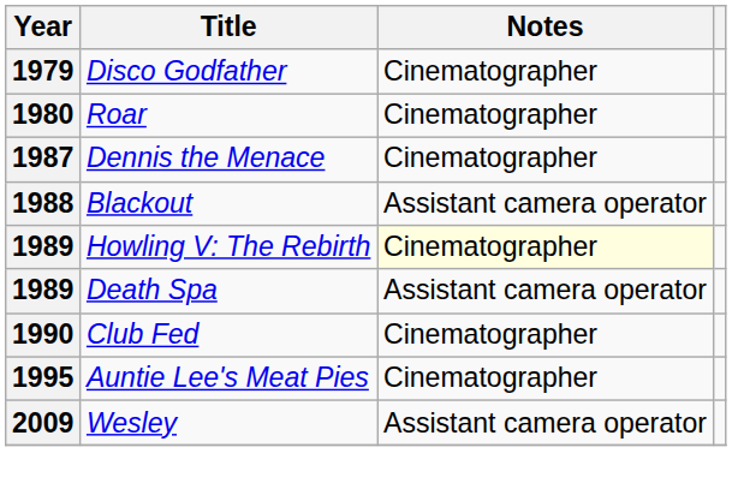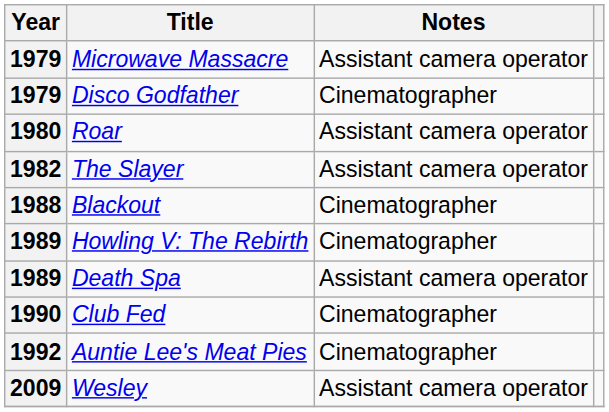 <table class="wikitable plainrowheaders sortable" style="margin-right: 0;">
 <tr>
 <th scope="col">Year</th>
 <th scope="col">Title</th>
 <th scope="col" class="unsortable">Notes</th>
 <th scope="col" class="unsortable"></th>
+</tr>
+<tr>
+<th scope="row">1979</th>
+<td><em><a href='#'>Microwave Massacre</a></em></td>
+<td>Assistant camera operator</td>
+<td style="text-align:center"></td>
 </tr>
 <tr>
 <th scope="row">1979</th>
 <td><em><a href='#'>Disco Godfather</a></em></td>
 <td>Cinematographer</td>
 <td style="text-align:center"></td>
 </tr>
 <tr>
 <th scope="row">1980</th>
 <td><em><a href='#'>Roar</a></em></td>
-<td>Cinematographer</td>
+<td>Assistant camera operator</td>
 <td style="text-align:center"></td>
 </tr>
 <tr>
-<th scope="row">1987</th>
-<td><em><a href='#'>Dennis the Menace</a></em></td>
-<td>Cinematographer</td>
+<th scope="row">1982</th>
+<td><em><a href='#'>The Slayer</a></em></td>
+<td>Assistant camera operator</td>
 <td style="text-align:center"></td>
 </tr>
 <tr>
 <th scope="row">1988</th>
 <td><em><a href='#'>Blackout</a></em></td>
-<td>Assistant camera operator</td>
+<td>Cinematographer</td>
 <td style="text-align:center;"></td>
 </tr>
 <tr>
 <th scope="row">1989</th>
 <td><em><a href='#'>Howling V: The Rebirth</a></em></td>
-<td style="background: lightyellow;">Cinematographer</td>
+<td>Cinematographer</td>
 <td style="text-align:center"></td>
 </tr>
 <tr>
 <th scope="row">1989</th>
 <td><em><a href='#'>Death Spa</a></em></td>
 <td>Assistant camera operator</td>
 <td style="text-align:center"></td>
 </tr>
 <tr>
 <th scope="row">1990</th>
 <td><em><a href='#'>Club Fed</a></em></td>
 <td>Cinematographer</td>
 <td style="text-align:center"></td>
 </tr>
 <tr>
-<th scope="row">1995</th>
+<th scope="row">1992</th>
 <td><em><a href='#'>Auntie Lee's Meat Pies</a></em></td>
 <td>Cinematographer</td>
 <td style="text-align:center"></td>
 </tr>
 <tr>
 <th scope="row">2009</th>
 <td><em><a href='#'>Wesley</a></em></td>
 <td>Assistant camera operator</td>
 <td style="text-align:center"></td>
 </tr>
 <tr>
 </tr>
 </table>
